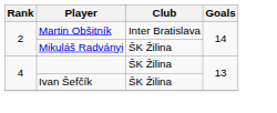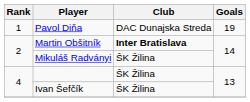 <table class="wikitable" style="text-align:center">
 <tr>
 <th>Rank</th>
 <th>Player</th>
 <th>Club</th>
 <th>Goals</th>
 </tr>
 <tr>
+<td>1</td>
+<td align="left"> <a href='#'>Pavol Diňa</a></td>
+<td align="left">DAC Dunajska Streda</td>
+<td>19</td>
+</tr>
+<tr>
 <td rowspan=2>2</td>
 <td align="left"> <a href='#'>Martin Obšitník</a></td>
-<td align="left">Inter Bratislava</td>
+<td align="left"><strong>Inter Bratislava</strong></td>
 <td rowspan=2>14</td>
 </tr>
 <tr>
 <td align="left"> <a href='#'>Mikuláš Radványi</a></td>
 <td align="left">ŠK Žilina</td>
 </tr>
 <tr>
 <td rowspan=2>4</td>
 <td align="left"> </td>
 <td align="left">ŠK Žilina</td>
 <td rowspan=2>13</td>
 </tr>
 <tr>
 <td align="left"> Ivan Šefčík</td>
 <td align="left">ŠK Žilina</td>
 </tr>
 <tr>
 </tr>
 </table>
